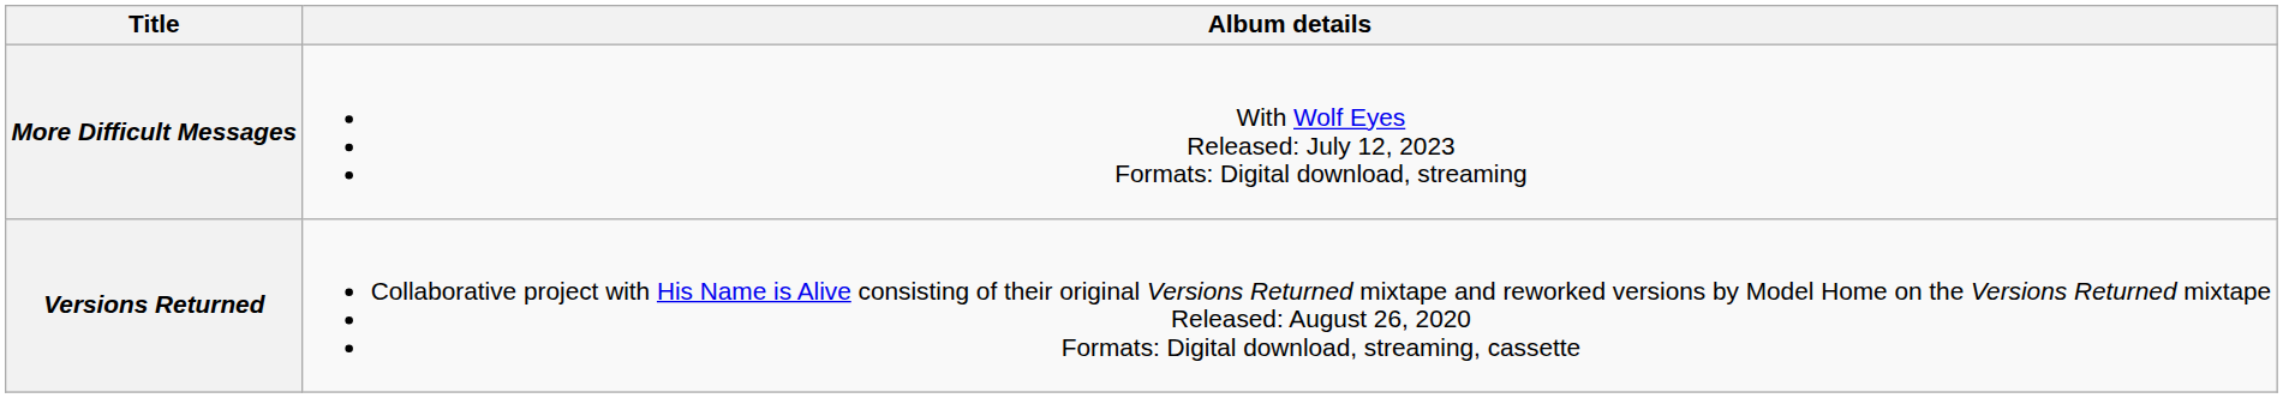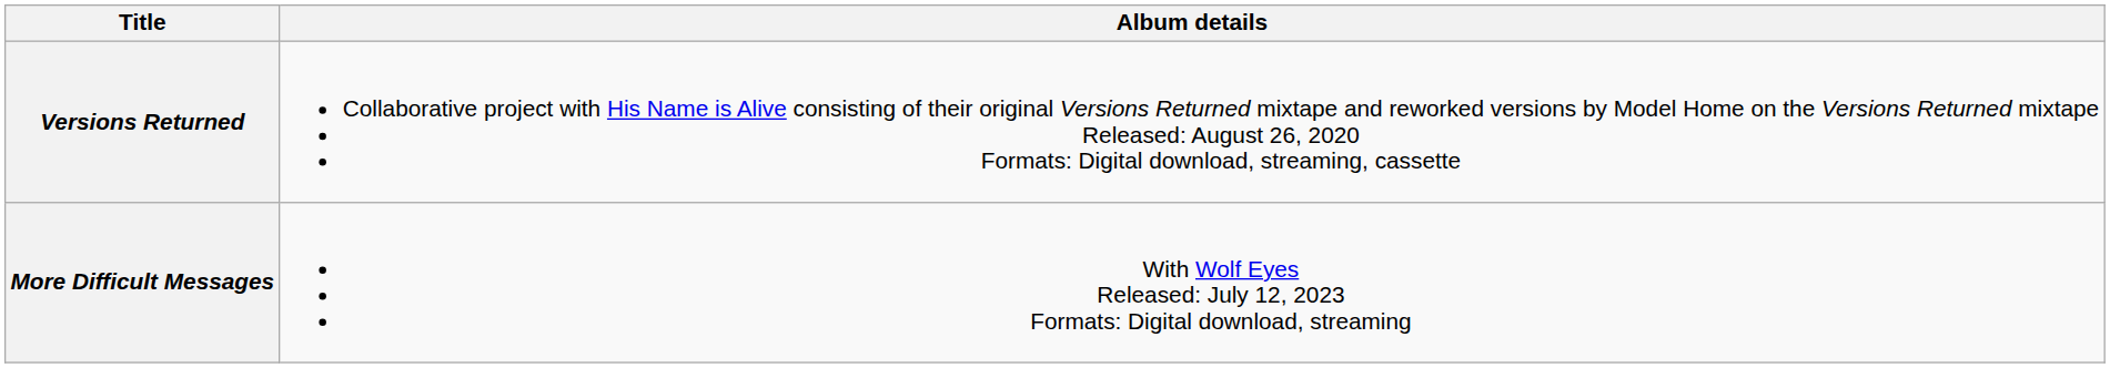 <table class="wikitable plainrowheaders" style="text-align:center;">
 <tr>
 <th scope="col">Title</th>
 <th scope="col">Album details</th>
 </tr>
 <tr>
+<th scope="row"><em>Versions Returned</em></th>
+<td><br><ul><li>Collaborative project with <a href='#'>His Name is Alive</a> consisting of their original <em>Versions Returned</em> mixtape and reworked versions by Model Home on the <em>Versions Returned</em> mixtape</li><li>Released: August 26, 2020</li><li>Formats: Digital download, streaming, cassette</li></ul></td>
+</tr>
+<tr>
 <th scope="row"><em>More Difficult Messages</em></th>
 <td><br><ul><li>With <a href='#'>Wolf Eyes</a></li><li>Released: July 12, 2023</li><li>Formats: Digital download, streaming</li></ul></td>
 </tr>
-<tr>
-<th scope="row"><em>Versions Returned</em></th>
-<td><br><ul><li>Collaborative project with <a href='#'>His Name is Alive</a> consisting of their original <em>Versions Returned</em> mixtape and reworked versions by Model Home on the <em>Versions Returned</em> mixtape</li><li>Released: August 26, 2020</li><li>Formats: Digital download, streaming, cassette</li></ul></td>
-</tr>
 </table>
